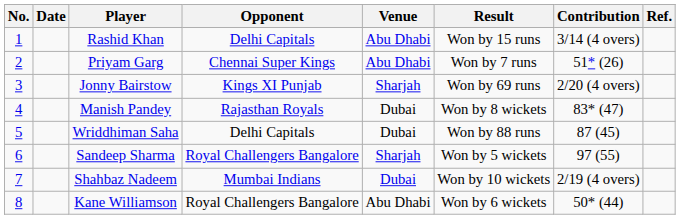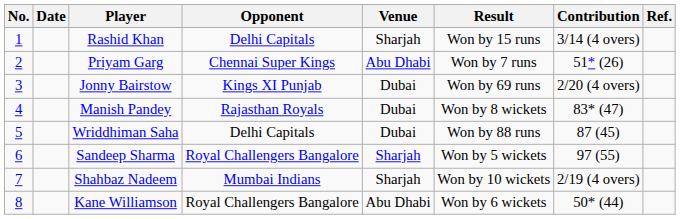 <table class="wikitable" style="text-align:center">
 <tr>
 <th>No.</th>
 <th>Date</th>
 <th>Player</th>
 <th>Opponent</th>
 <th>Venue</th>
 <th>Result</th>
 <th>Contribution</th>
 <th>Ref.</th>
 </tr>
 <tr>
 <td><a href='#'>1</a></td>
 <td></td>
 <td><a href='#'>Rashid Khan</a></td>
 <td><a href='#'>Delhi Capitals</a></td>
-<td><a href='#'>Abu Dhabi</a></td>
+<td>Sharjah</td>
 <td>Won by 15 runs</td>
 <td>3/14 (4 overs)</td>
 <td></td>
 </tr>
 <tr>
 <td><a href='#'>2</a></td>
 <td></td>
 <td><a href='#'>Priyam Garg</a></td>
 <td><a href='#'>Chennai Super Kings</a></td>
 <td><a href='#'>Abu Dhabi</a></td>
 <td>Won by 7 runs</td>
 <td>51<a href='#'>*</a> (26)</td>
 <td></td>
 </tr>
 <tr>
 <td><a href='#'>3</a></td>
 <td></td>
 <td><a href='#'>Jonny Bairstow</a></td>
 <td><a href='#'>Kings XI Punjab</a></td>
-<td><a href='#'>Sharjah</a></td>
+<td>Dubai</td>
 <td>Won by 69 runs</td>
 <td>2/20 (4 overs)</td>
 <td></td>
 </tr>
 <tr>
 <td><a href='#'>4</a></td>
 <td></td>
 <td><a href='#'>Manish Pandey</a></td>
 <td><a href='#'>Rajasthan Royals</a></td>
 <td>Dubai</td>
 <td>Won by 8 wickets</td>
 <td>83* (47)</td>
 <td></td>
 </tr>
 <tr>
 <td><a href='#'>5</a></td>
 <td></td>
 <td><a href='#'>Wriddhiman Saha</a></td>
 <td>Delhi Capitals</td>
 <td>Dubai</td>
 <td>Won by 88 runs</td>
 <td>87 (45)</td>
 <td></td>
 </tr>
 <tr>
 <td><a href='#'>6</a></td>
 <td></td>
 <td><a href='#'>Sandeep Sharma</a></td>
 <td><a href='#'>Royal Challengers Bangalore</a></td>
 <td><a href='#'>Sharjah</a></td>
 <td>Won by 5 wickets</td>
 <td>97 (55)</td>
 <td></td>
 </tr>
 <tr>
 <td><a href='#'>7</a></td>
 <td></td>
 <td><a href='#'>Shahbaz Nadeem</a></td>
 <td><a href='#'>Mumbai Indians</a></td>
-<td><a href='#'>Dubai</a></td>
+<td>Sharjah</td>
 <td>Won by 10 wickets</td>
 <td>2/19 (4 overs)</td>
 <td></td>
 </tr>
 <tr>
 <td><a href='#'>8</a></td>
 <td></td>
 <td><a href='#'>Kane Williamson</a></td>
 <td>Royal Challengers Bangalore</td>
 <td>Abu Dhabi</td>
 <td>Won by 6 wickets</td>
 <td>50* (44)</td>
 <td></td>
 </tr>
 </table>
